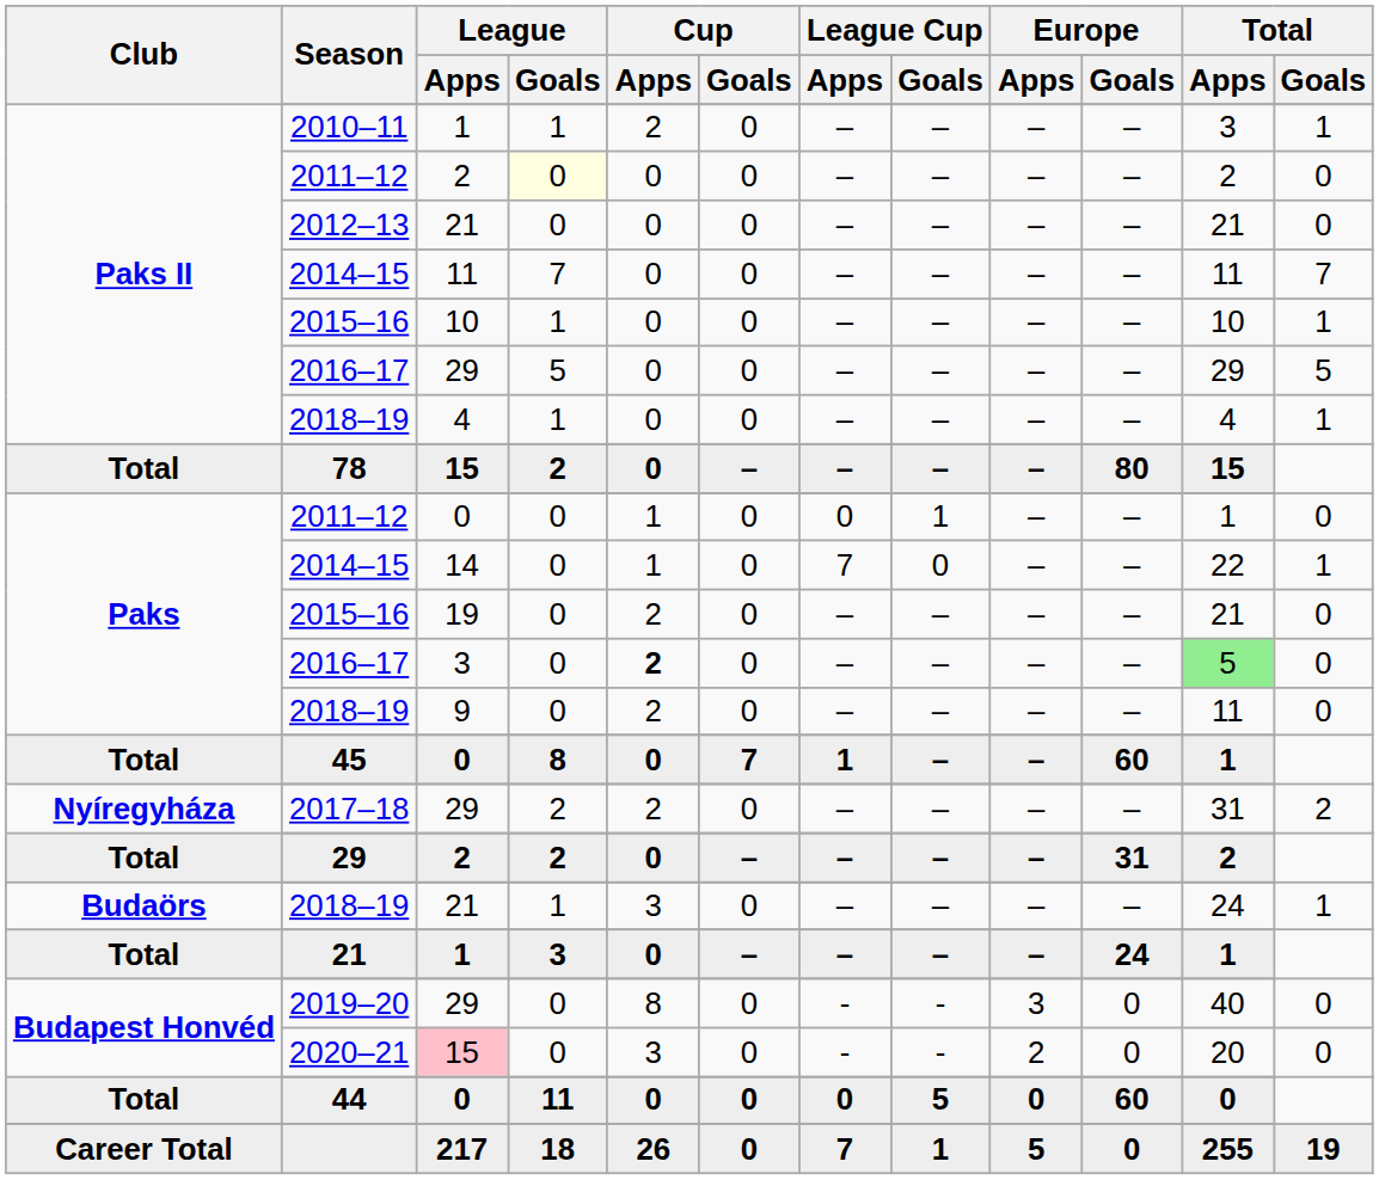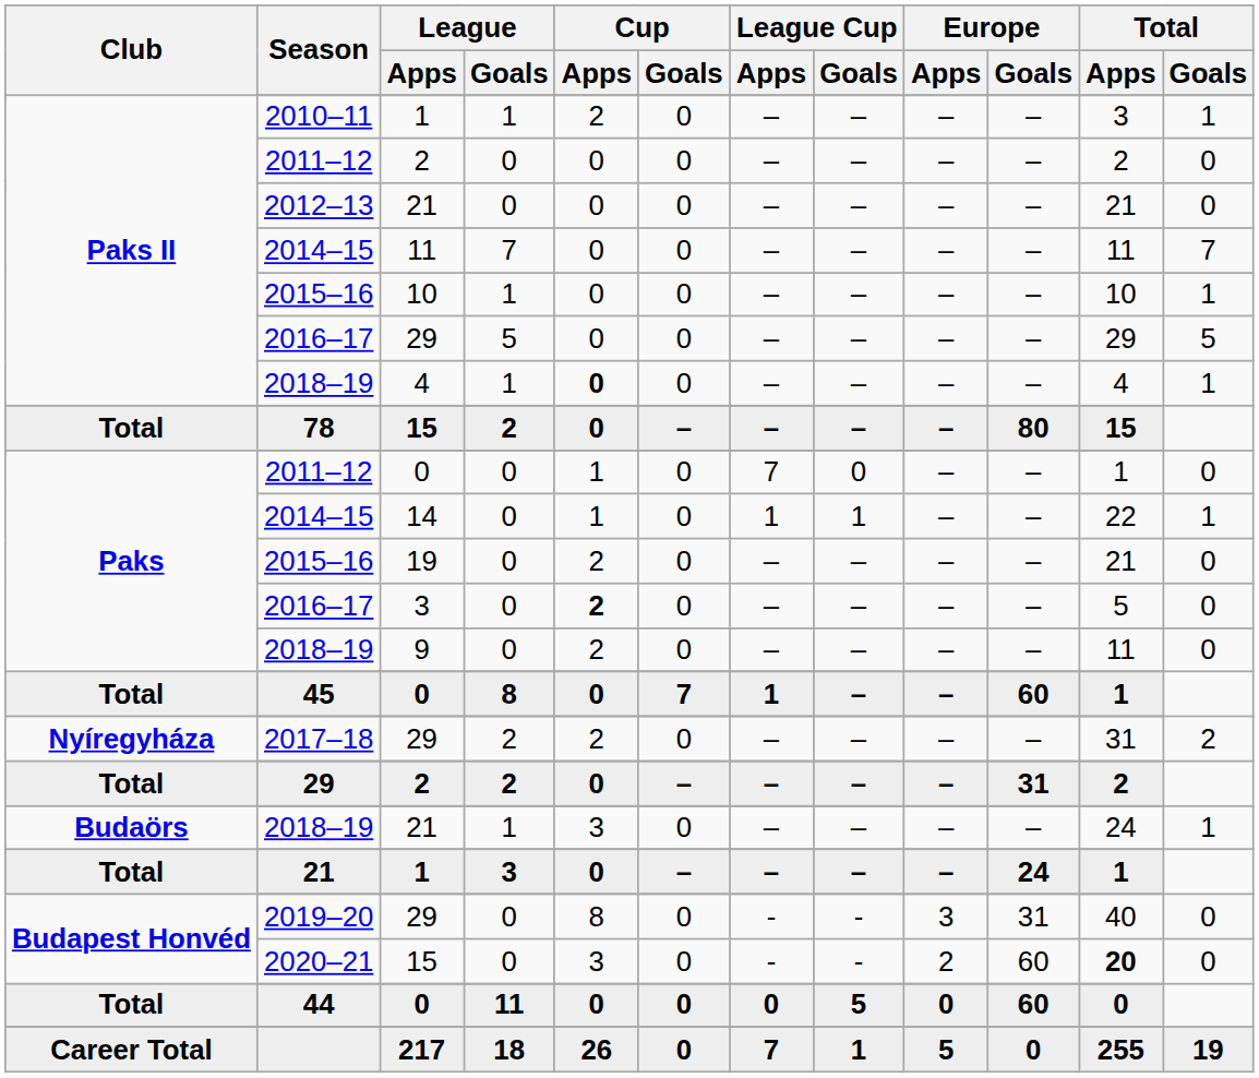 <table class="wikitable" style="font-size:90%; text-align: center;">
 <tr>
 <th rowspan="2">Club</th>
 <th rowspan="2">Season</th>
 <th colspan="2">League</th>
 <th colspan="2">Cup</th>
 <th colspan="2">League Cup</th>
 <th colspan="2">Europe</th>
 <th colspan="2">Total</th>
 </tr>
 <tr>
 <th>Apps</th>
 <th>Goals</th>
 <th>Apps</th>
 <th>Goals</th>
 <th>Apps</th>
 <th>Goals</th>
 <th>Apps</th>
 <th>Goals</th>
 <th>Apps</th>
 <th>Goals</th>
 </tr>
 <tr ||-||-||-|->
 <td rowspan="9" valign="center"><strong><a href='#'>Paks II</a></strong></td>
 </tr>
 <tr>
 <td><a href='#'>2010–11</a></td>
 <td>1</td>
 <td>1</td>
 <td>2</td>
 <td>0</td>
 <td>–</td>
 <td>–</td>
 <td>–</td>
 <td>–</td>
 <td>3</td>
 <td>1</td>
 </tr>
 <tr>
 <td><a href='#'>2011–12</a></td>
 <td>2</td>
-<td style="background: lightyellow;">0</td>
+<td>0</td>
 <td>0</td>
 <td>0</td>
 <td>–</td>
 <td>–</td>
 <td>–</td>
 <td>–</td>
 <td>2</td>
 <td>0</td>
 </tr>
 <tr>
 <td><a href='#'>2012–13</a></td>
 <td>21</td>
 <td>0</td>
 <td>0</td>
 <td>0</td>
 <td>–</td>
 <td>–</td>
 <td>–</td>
 <td>–</td>
 <td>21</td>
 <td>0</td>
 </tr>
 <tr>
 <td><a href='#'>2014–15</a></td>
 <td>11</td>
 <td>7</td>
 <td>0</td>
 <td>0</td>
 <td>–</td>
 <td>–</td>
 <td>–</td>
 <td>–</td>
 <td>11</td>
 <td>7</td>
 </tr>
 <tr>
 <td><a href='#'>2015–16</a></td>
 <td>10</td>
 <td>1</td>
 <td>0</td>
 <td>0</td>
 <td>–</td>
 <td>–</td>
 <td>–</td>
 <td>–</td>
 <td>10</td>
 <td>1</td>
 </tr>
 <tr>
 <td><a href='#'>2016–17</a></td>
 <td>29</td>
 <td>5</td>
 <td>0</td>
 <td>0</td>
 <td>–</td>
 <td>–</td>
 <td>–</td>
 <td>–</td>
 <td>29</td>
 <td>5</td>
 </tr>
 <tr>
 <td><a href='#'>2018–19</a></td>
 <td>4</td>
 <td>1</td>
-<td>0</td>
+<td><strong>0</strong></td>
 <td>0</td>
 <td>–</td>
 <td>–</td>
 <td>–</td>
 <td>–</td>
 <td>4</td>
 <td>1</td>
 </tr>
 <tr>
 </tr>
 <tr style="font-weight:bold; background-color:#eeeeee;">
 <td>Total</td>
 <td>78</td>
 <td>15</td>
 <td>2</td>
 <td>0</td>
 <td>–</td>
 <td>–</td>
 <td>–</td>
 <td>–</td>
 <td>80</td>
 <td>15</td>
 </tr>
 <tr>
 <td rowspan="7" valign="center"><strong><a href='#'>Paks</a></strong></td>
 </tr>
 <tr>
 <td><a href='#'>2011–12</a></td>
 <td>0</td>
 <td>0</td>
 <td>1</td>
 <td>0</td>
+<td>7</td>
 <td>0</td>
-<td>1</td>
 <td>–</td>
 <td>–</td>
 <td>1</td>
 <td>0</td>
 </tr>
 <tr>
 <td><a href='#'>2014–15</a></td>
 <td>14</td>
 <td>0</td>
 <td>1</td>
 <td>0</td>
-<td>7</td>
-<td>0</td>
+<td>1</td>
+<td>1</td>
 <td>–</td>
 <td>–</td>
 <td>22</td>
 <td>1</td>
 </tr>
 <tr>
 <td><a href='#'>2015–16</a></td>
 <td>19</td>
 <td>0</td>
 <td>2</td>
 <td>0</td>
 <td>–</td>
 <td>–</td>
 <td>–</td>
 <td>–</td>
 <td>21</td>
 <td>0</td>
 </tr>
 <tr>
 <td><a href='#'>2016–17</a></td>
 <td>3</td>
 <td>0</td>
 <td><strong>2</strong></td>
 <td>0</td>
 <td>–</td>
 <td>–</td>
 <td>–</td>
 <td>–</td>
-<td style="background: lightgreen;">5</td>
+<td>5</td>
 <td>0</td>
 </tr>
 <tr>
 <td><a href='#'>2018–19</a></td>
 <td>9</td>
 <td>0</td>
 <td>2</td>
 <td>0</td>
 <td>–</td>
 <td>–</td>
 <td>–</td>
 <td>–</td>
 <td>11</td>
 <td>0</td>
 </tr>
 <tr>
 </tr>
 <tr style="font-weight:bold; background-color:#eeeeee;">
 <td>Total</td>
 <td>45</td>
 <td>0</td>
 <td>8</td>
 <td>0</td>
 <td>7</td>
 <td>1</td>
 <td>–</td>
 <td>–</td>
 <td>60</td>
 <td>1</td>
 </tr>
 <tr>
 <td rowspan="3" valign="center"><strong><a href='#'>Nyíregyháza</a></strong></td>
 </tr>
 <tr>
 <td><a href='#'>2017–18</a></td>
 <td>29</td>
 <td>2</td>
 <td>2</td>
 <td>0</td>
 <td>–</td>
 <td>–</td>
 <td>–</td>
 <td>–</td>
 <td>31</td>
 <td>2</td>
 </tr>
 <tr>
 </tr>
 <tr style="font-weight:bold; background-color:#eeeeee;">
 <td>Total</td>
 <td>29</td>
 <td>2</td>
 <td>2</td>
 <td>0</td>
 <td>–</td>
 <td>–</td>
 <td>–</td>
 <td>–</td>
 <td>31</td>
 <td>2</td>
 </tr>
 <tr>
 <td rowspan="3" valign="center"><strong><a href='#'>Budaörs</a></strong></td>
 </tr>
 <tr>
 <td><a href='#'>2018–19</a></td>
 <td>21</td>
 <td>1</td>
 <td>3</td>
 <td>0</td>
 <td>–</td>
 <td>–</td>
 <td>–</td>
 <td>–</td>
 <td>24</td>
 <td>1</td>
 </tr>
 <tr>
 </tr>
 <tr style="font-weight:bold; background-color:#eeeeee;">
 <td>Total</td>
 <td>21</td>
 <td>1</td>
 <td>3</td>
 <td>0</td>
 <td>–</td>
 <td>–</td>
 <td>–</td>
 <td>–</td>
 <td>24</td>
 <td>1</td>
 </tr>
 <tr>
 <td rowspan="4" valign="center"><strong><a href='#'>Budapest Honvéd</a></strong></td>
 </tr>
 <tr>
 <td><a href='#'>2019–20</a></td>
 <td>29</td>
 <td>0</td>
 <td>8</td>
 <td>0</td>
 <td>-</td>
 <td>-</td>
 <td>3</td>
-<td>0</td>
+<td>31</td>
 <td>40</td>
 <td>0</td>
 </tr>
 <tr>
 <td><a href='#'>2020–21</a></td>
-<td style="background: pink;">15</td>
+<td>15</td>
 <td>0</td>
 <td>3</td>
 <td>0</td>
 <td>-</td>
 <td>-</td>
 <td>2</td>
-<td>0</td>
-<td>20</td>
+<td>60</td>
+<td><strong>20</strong></td>
 <td>0</td>
 </tr>
 <tr>
 </tr>
 <tr style="font-weight:bold; background-color:#eeeeee;">
 <td>Total</td>
 <td>44</td>
 <td>0</td>
 <td>11</td>
 <td>0</td>
 <td>0</td>
 <td>0</td>
 <td>5</td>
 <td>0</td>
 <td>60</td>
 <td>0</td>
 </tr>
 <tr>
 </tr>
 <tr style="font-weight:bold; background-color:#eeeeee;">
 <td rowspan="2" valign="top"><strong>Career Total</strong></td>
 <td></td>
 <td><strong>217</strong></td>
 <td><strong>18</strong></td>
 <td><strong>26</strong></td>
 <td><strong>0</strong></td>
 <td><strong>7</strong></td>
 <td><strong>1</strong></td>
 <td><strong>5</strong></td>
 <td><strong>0</strong></td>
 <td><strong>255</strong></td>
 <td><strong>19</strong></td>
 </tr>
 </table>
